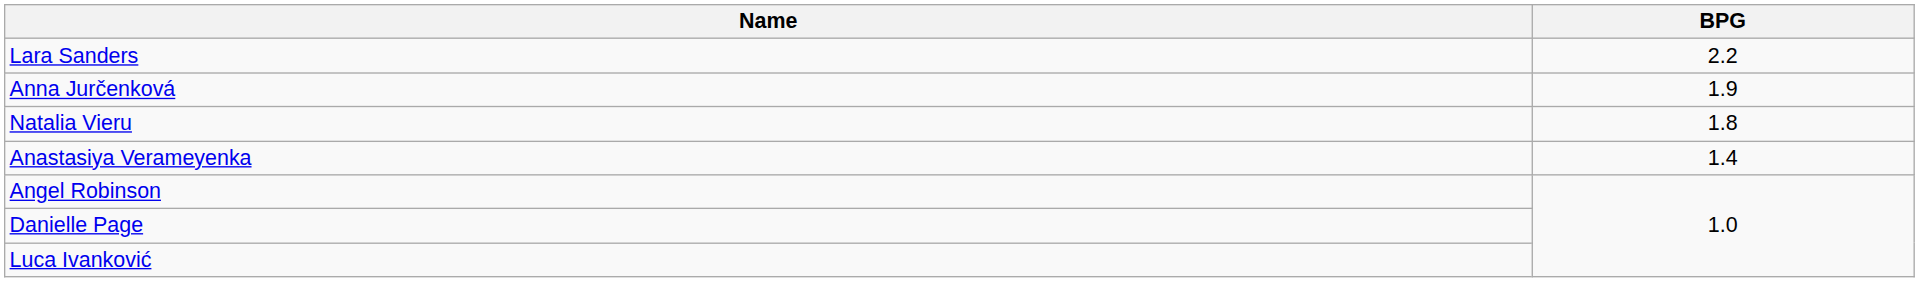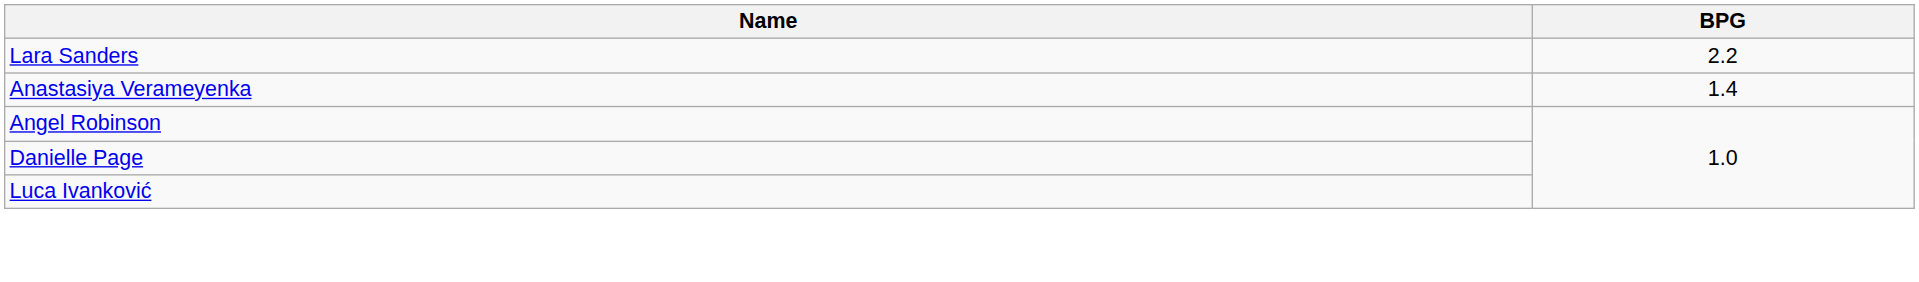 <table class=wikitable width="90%">
 <tr>
 <th width="80%">Name</th>
 <th width="20%">BPG</th>
 </tr>
 <tr>
 <td> <a href='#'>Lara Sanders</a></td>
 <td align=center>2.2</td>
-</tr>
-<tr>
-<td> <a href='#'>Anna Jurčenková</a></td>
-<td align=center>1.9</td>
-</tr>
-<tr>
-<td> <a href='#'>Natalia Vieru</a></td>
-<td align=center>1.8</td>
 </tr>
 <tr>
 <td> <a href='#'>Anastasiya Verameyenka</a></td>
 <td align=center>1.4</td>
 </tr>
 <tr>
 <td> <a href='#'>Angel Robinson</a></td>
 <td align=center rowspan=3>1.0</td>
 </tr>
 <tr>
 <td> <a href='#'>Danielle Page</a></td>
 </tr>
 <tr>
 <td> <a href='#'>Luca Ivanković</a></td>
 </tr>
 </table>
